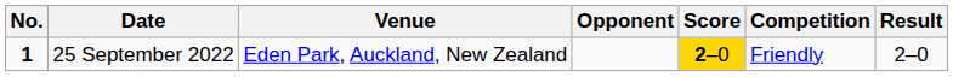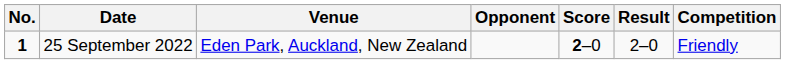 <table class="wikitable" style="font-size:100%;">
 <tr>
 <th>No.</th>
 <th>Date</th>
 <th>Venue</th>
 <th>Opponent</th>
 <th>Score</th>
+<th>Result</th>
 <th>Competition</th>
-<th>Result</th>
 </tr>
 <tr>
 <td align=center><strong>1</strong></td>
 <td>25 September 2022</td>
 <td><a href='#'>Eden Park</a>, <a href='#'>Auckland</a>, New Zealand</td>
 <td></td>
-<td align=center style="background: gold;"><strong>2</strong>–0</td>
+<td align=center><strong>2</strong>–0</td>
+<td align=center>2–0</td>
 <td><a href='#'>Friendly</a></td>
-<td align=center>2–0</td>
 </tr>
 </table>
